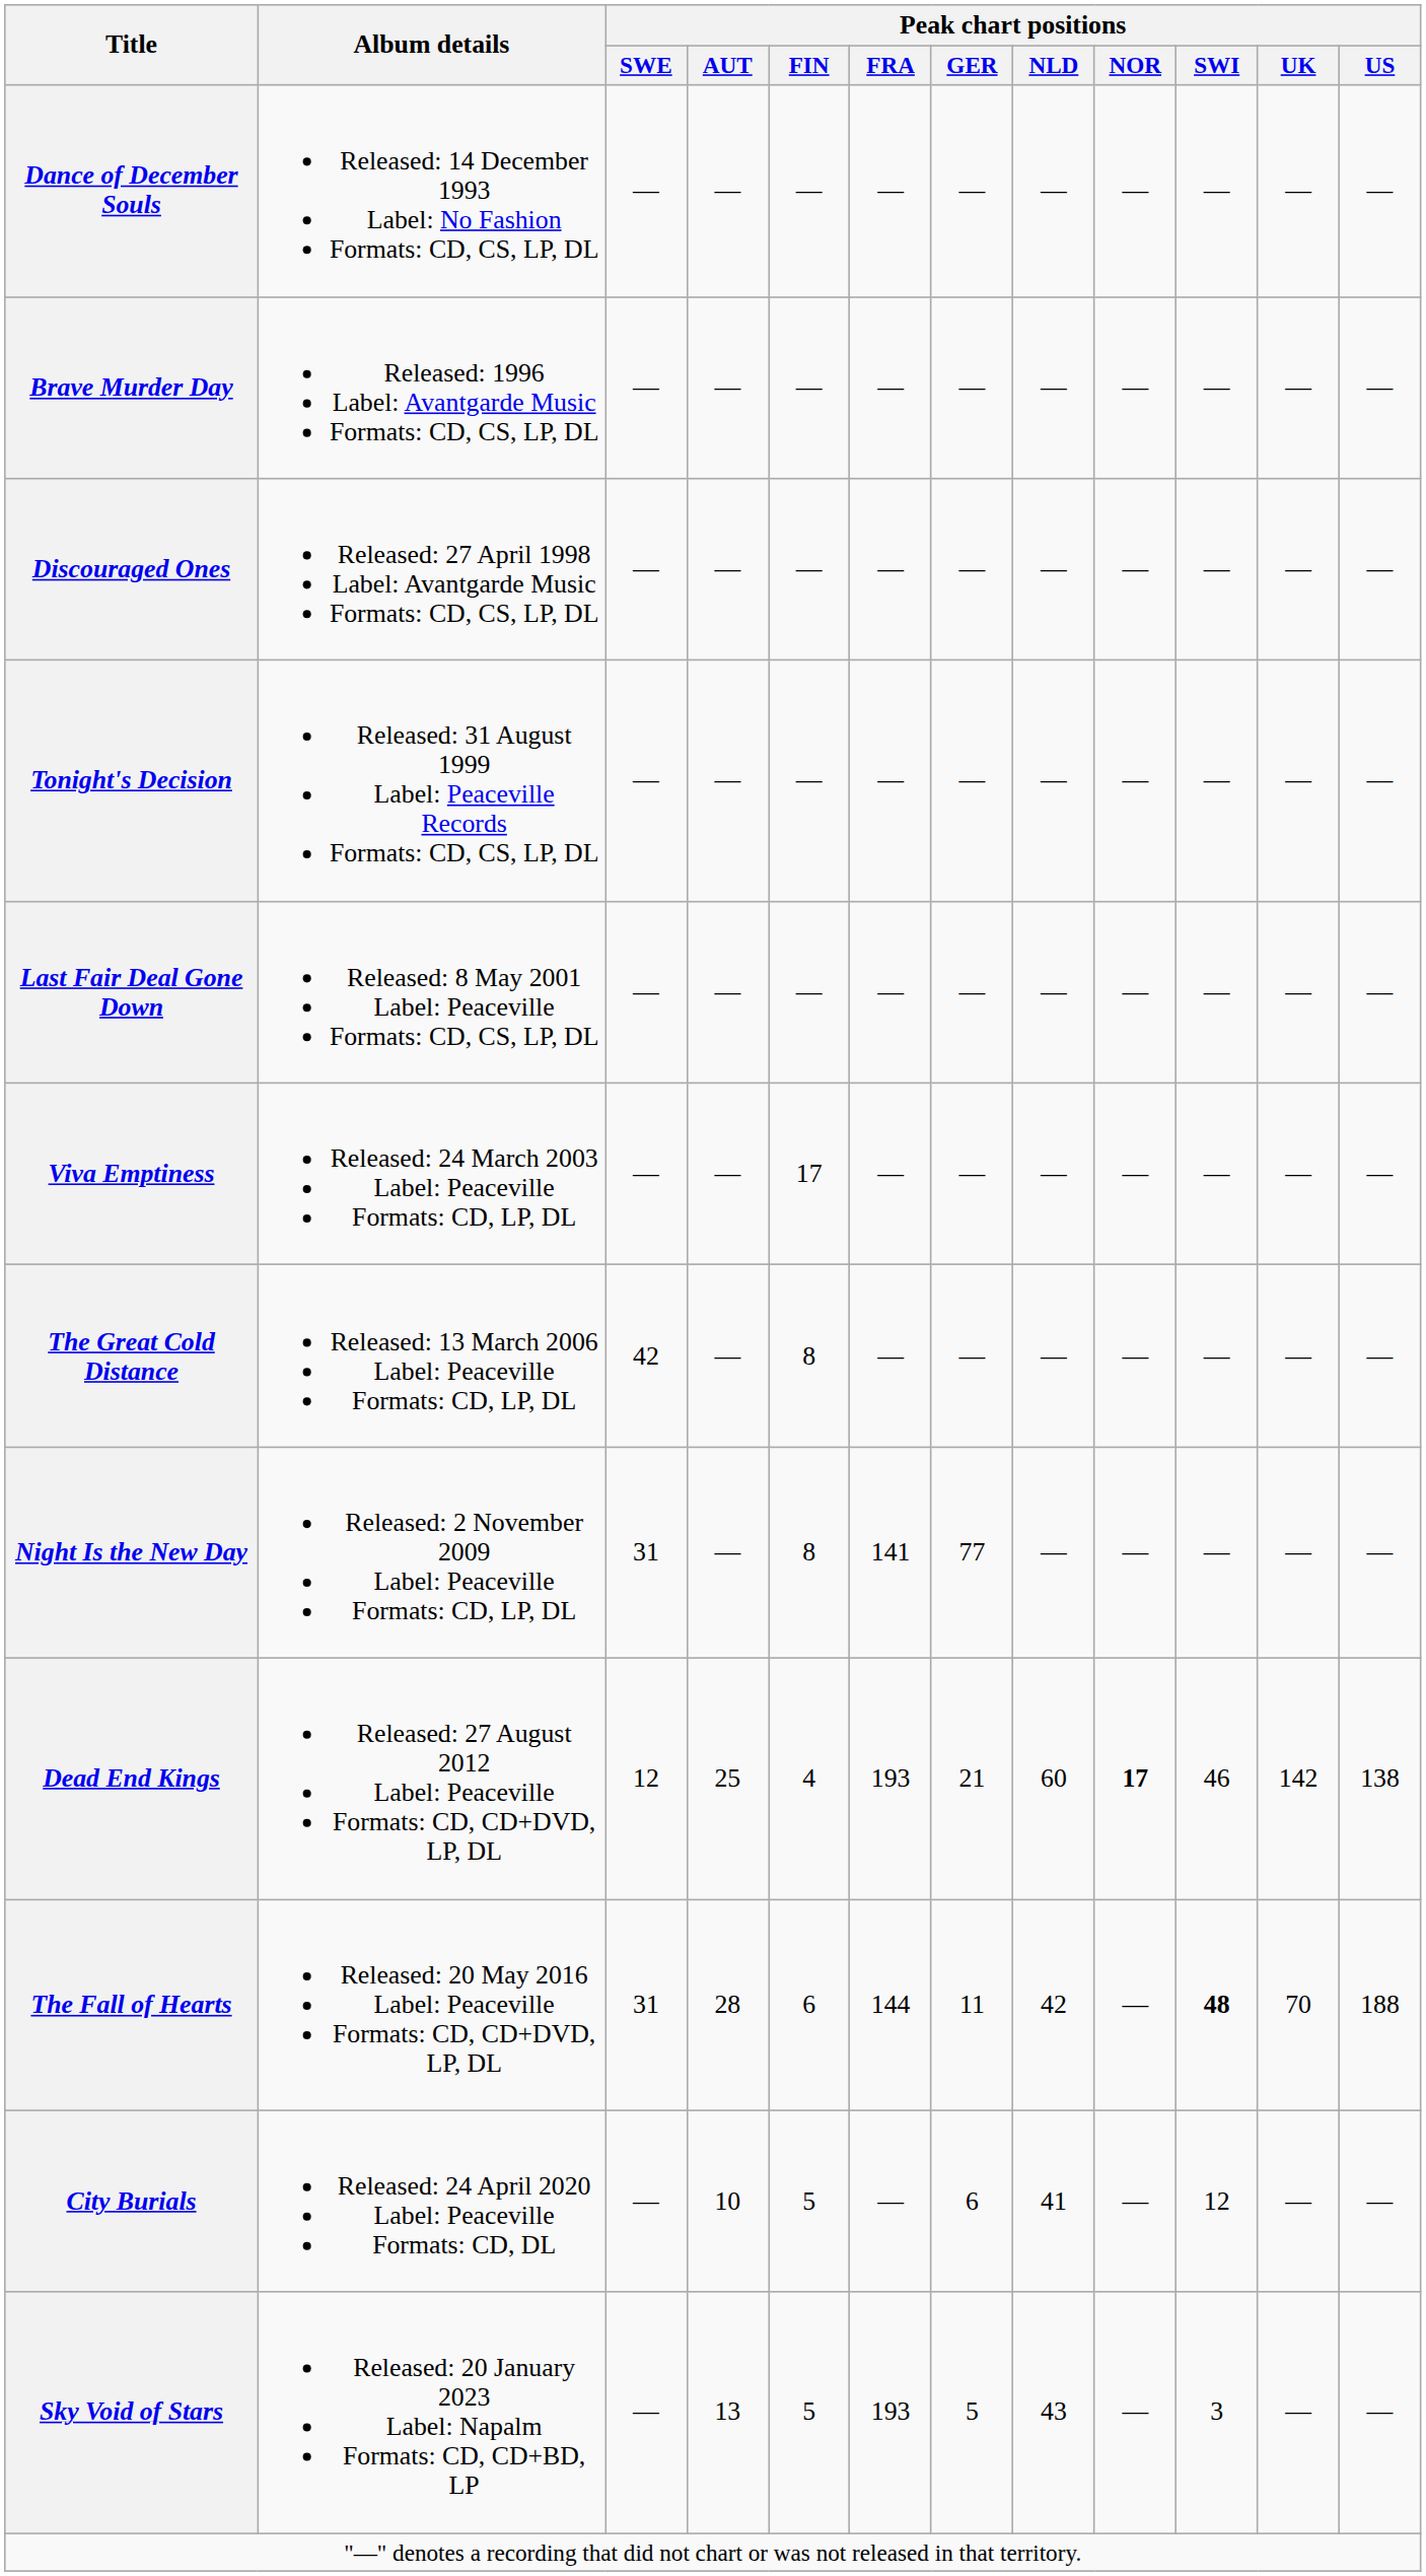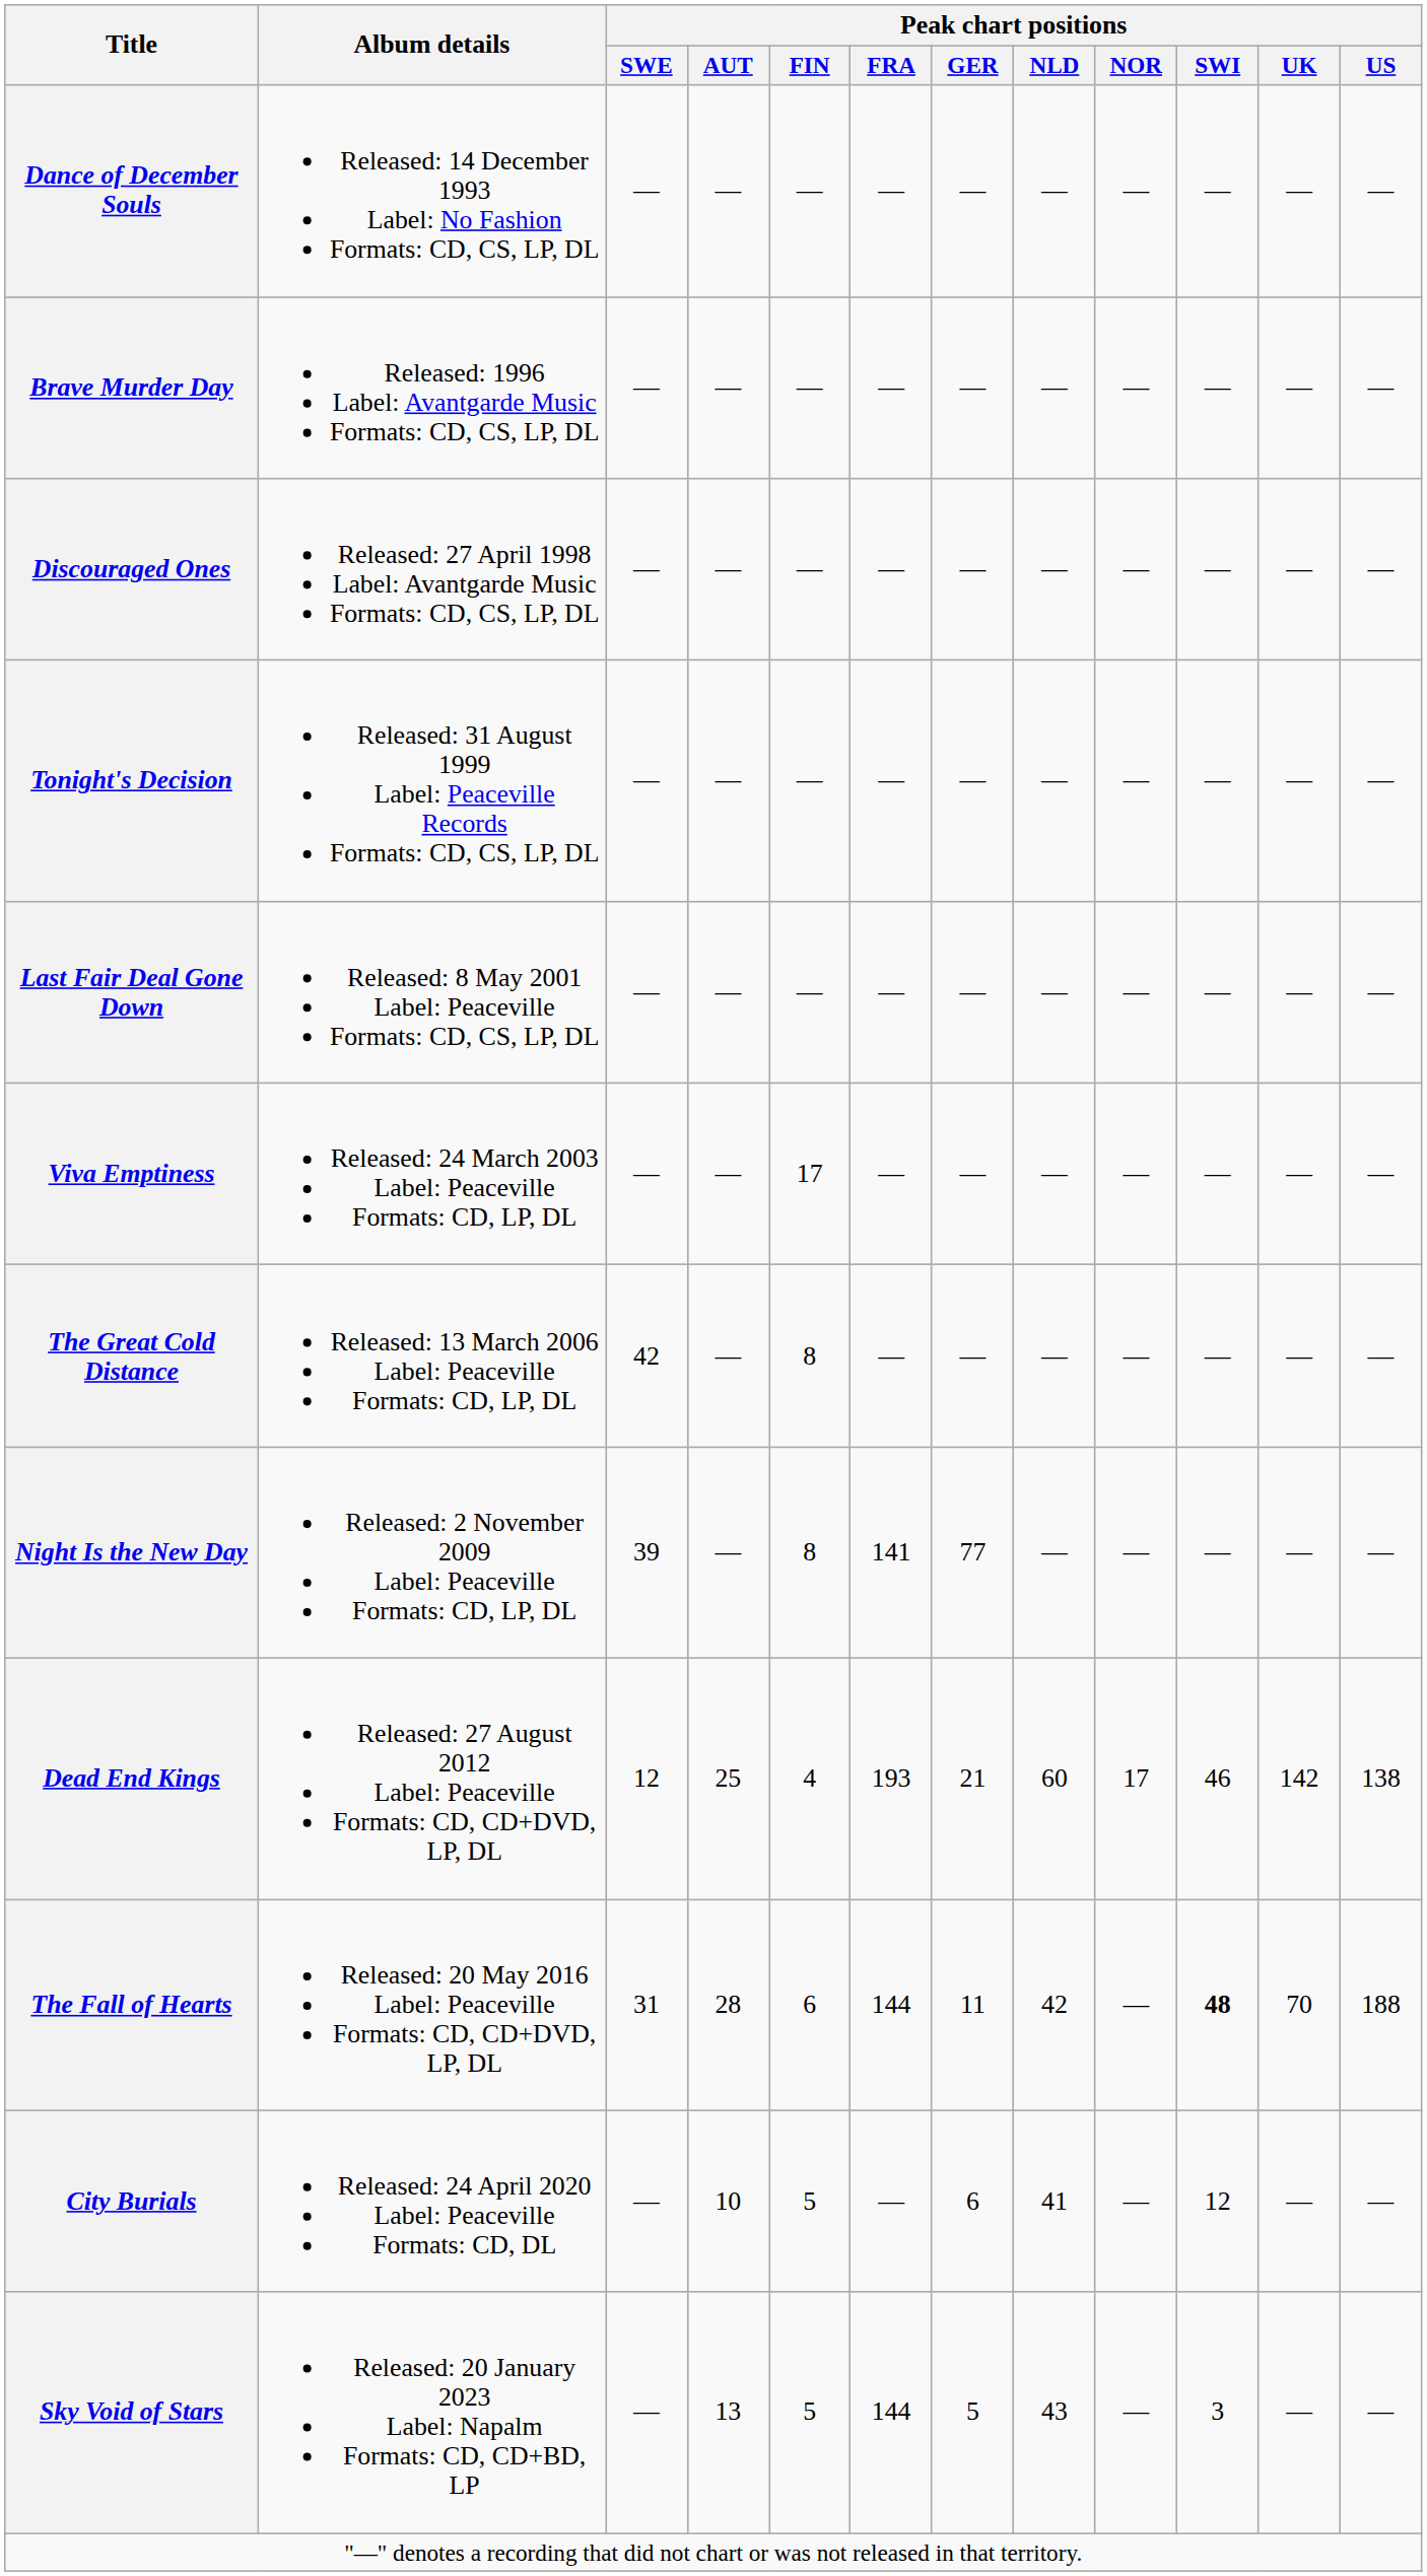 <table class="wikitable plainrowheaders" style="text-align:center;">
 <tr>
 <th scope="col" rowspan="2">Title</th>
 <th scope="col" rowspan="2">Album details</th>
 <th scope="col" colspan="10">Peak chart positions</th>
 </tr>
 <tr>
 <th scope="col" style="width:3em;font-size:90%;"><a href='#'>SWE</a><br></th>
 <th scope="col" style="width:3em;font-size:90%;"><a href='#'>AUT</a><br></th>
 <th scope="col" style="width:3em;font-size:90%;"><a href='#'>FIN</a><br></th>
 <th scope="col" style="width:3em;font-size:90%;"><a href='#'>FRA</a><br></th>
 <th scope="col" style="width:3em;font-size:90%;"><a href='#'>GER</a><br></th>
 <th scope="col" style="width:3em;font-size:90%;"><a href='#'>NLD</a><br></th>
 <th scope="col" style="width:3em;font-size:90%;"><a href='#'>NOR</a><br></th>
 <th scope="col" style="width:3em;font-size:90%;"><a href='#'>SWI</a><br></th>
 <th scope="col" style="width:3em;font-size:90%;"><a href='#'>UK</a><br></th>
 <th scope="col" style="width:3em;font-size:90%;"><a href='#'>US</a><br></th>
 </tr>
 <tr>
 <th scope="row"><em><a href='#'>Dance of December Souls</a></em></th>
 <td><br><ul><li>Released: 14 December 1993</li><li>Label: <a href='#'>No Fashion</a></li><li>Formats: CD, CS, LP, DL</li></ul></td>
 <td>—</td>
 <td>—</td>
 <td>—</td>
 <td>—</td>
 <td>—</td>
 <td>—</td>
 <td>—</td>
 <td>—</td>
 <td>—</td>
 <td>—</td>
 </tr>
 <tr>
 <th scope="row"><em><a href='#'>Brave Murder Day</a></em></th>
 <td><br><ul><li>Released: 1996</li><li>Label: <a href='#'>Avantgarde Music</a></li><li>Formats: CD, CS, LP, DL</li></ul></td>
 <td>—</td>
 <td>—</td>
 <td>—</td>
 <td>—</td>
 <td>—</td>
 <td>—</td>
 <td>—</td>
 <td>—</td>
 <td>—</td>
 <td>—</td>
 </tr>
 <tr>
 <th scope="row"><em><a href='#'>Discouraged Ones</a></em></th>
 <td><br><ul><li>Released: 27 April 1998</li><li>Label: Avantgarde Music</li><li>Formats: CD, CS, LP, DL</li></ul></td>
 <td>—</td>
 <td>—</td>
 <td>—</td>
 <td>—</td>
 <td>—</td>
 <td>—</td>
 <td>—</td>
 <td>—</td>
 <td>—</td>
 <td>—</td>
 </tr>
 <tr>
 <th scope="row"><em><a href='#'>Tonight's Decision</a></em></th>
 <td><br><ul><li>Released: 31 August 1999</li><li>Label: <a href='#'>Peaceville Records</a></li><li>Formats: CD, CS, LP, DL</li></ul></td>
 <td>—</td>
 <td>—</td>
 <td>—</td>
 <td>—</td>
 <td>—</td>
 <td>—</td>
 <td>—</td>
 <td>—</td>
 <td>—</td>
 <td>—</td>
 </tr>
 <tr>
 <th scope="row"><em><a href='#'>Last Fair Deal Gone Down</a></em></th>
 <td><br><ul><li>Released: 8 May 2001</li><li>Label: Peaceville</li><li>Formats: CD, CS, LP, DL</li></ul></td>
 <td>—</td>
 <td>—</td>
 <td>—</td>
 <td>—</td>
 <td>—</td>
 <td>—</td>
 <td>—</td>
 <td>—</td>
 <td>—</td>
 <td>—</td>
 </tr>
 <tr>
 <th scope="row"><em><a href='#'>Viva Emptiness</a></em></th>
 <td><br><ul><li>Released: 24 March 2003</li><li>Label: Peaceville</li><li>Formats: CD, LP, DL</li></ul></td>
 <td>—</td>
 <td>—</td>
 <td>17</td>
 <td>—</td>
 <td>—</td>
 <td>—</td>
 <td>—</td>
 <td>—</td>
 <td>—</td>
 <td>—</td>
 </tr>
 <tr>
 <th scope="row"><em><a href='#'>The Great Cold Distance</a></em></th>
 <td><br><ul><li>Released: 13 March 2006</li><li>Label: Peaceville</li><li>Formats: CD, LP, DL</li></ul></td>
 <td>42</td>
 <td>—</td>
 <td>8</td>
 <td>—</td>
 <td>—</td>
 <td>—</td>
 <td>—</td>
 <td>—</td>
 <td>—</td>
 <td>—</td>
 </tr>
 <tr>
 <th scope="row"><em><a href='#'>Night Is the New Day</a></em></th>
 <td><br><ul><li>Released: 2 November 2009</li><li>Label: Peaceville</li><li>Formats: CD, LP, DL</li></ul></td>
-<td>31</td>
+<td>39</td>
 <td>—</td>
 <td>8</td>
 <td>141</td>
 <td>77</td>
 <td>—</td>
 <td>—</td>
 <td>—</td>
 <td>—</td>
 <td>—</td>
 </tr>
 <tr>
 <th scope="row"><em><a href='#'>Dead End Kings</a></em></th>
 <td><br><ul><li>Released: 27 August 2012</li><li>Label: Peaceville</li><li>Formats: CD, CD+DVD, LP, DL</li></ul></td>
 <td>12</td>
 <td>25</td>
 <td>4</td>
 <td>193<br></td>
 <td>21</td>
 <td>60</td>
-<td><strong>17</strong></td>
+<td>17</td>
 <td>46</td>
 <td>142</td>
 <td>138</td>
 </tr>
 <tr>
 <th scope="row"><em><a href='#'>The Fall of Hearts</a></em></th>
 <td><br><ul><li>Released: 20 May 2016</li><li>Label: Peaceville</li><li>Formats: CD, CD+DVD, LP, DL</li></ul></td>
 <td>31</td>
 <td>28</td>
 <td>6</td>
 <td>144</td>
 <td>11</td>
 <td>42</td>
 <td>—</td>
 <td><strong>48</strong></td>
 <td>70</td>
 <td>188</td>
 </tr>
 <tr>
 <th scope="row"><em><a href='#'>City Burials</a></em></th>
 <td><br><ul><li>Released: 24 April 2020</li><li>Label: Peaceville</li><li>Formats: CD, DL</li></ul></td>
 <td>—</td>
 <td>10</td>
 <td>5</td>
 <td>—</td>
 <td>6</td>
 <td>41</td>
 <td>—</td>
 <td>12</td>
 <td>—</td>
 <td>—</td>
 </tr>
 <tr>
 <th scope="row"><em><a href='#'>Sky Void of Stars</a></em></th>
 <td><br><ul><li>Released: 20 January 2023</li><li>Label: Napalm</li><li>Formats: CD, CD+BD, LP</li></ul></td>
 <td>—</td>
 <td>13</td>
 <td>5</td>
-<td>193<br></td>
+<td>144</td>
 <td>5</td>
 <td>43</td>
 <td>—</td>
 <td>3</td>
 <td>—</td>
 <td>—</td>
 </tr>
 <tr>
 <td colspan="15" style="font-size:90%">"—" denotes a recording that did not chart or was not released in that territory.</td>
 </tr>
 </table>
